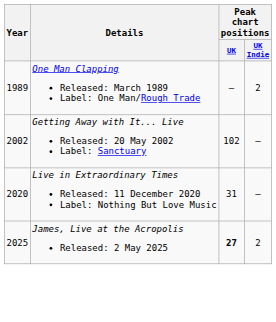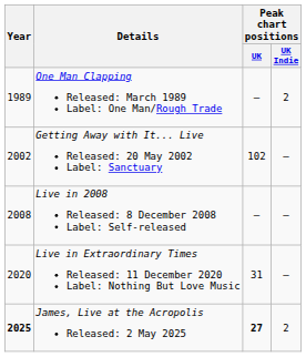 <table class="wikitable">
 <tr>
 <th rowspan="2">Year</th>
 <th rowspan="2">Details</th>
 <th colspan="2">Peak chart positions</th>
 </tr>
 <tr style="font-size:smaller; line-height:1.2">
 <th width="30"><a href='#'>UK</a><br></th>
 <th width="30"><a href='#'>UK Indie</a><br></th>
 </tr>
 <tr>
 <td>1989</td>
 <td><em><a href='#'>One Man Clapping</a></em><br><ul><li>Released: March 1989</li><li>Label: One Man/<a href='#'>Rough Trade</a></li></ul></td>
 <td align="center">—</td>
 <td align="center">2</td>
 </tr>
 <tr>
 <td>2002</td>
 <td><em>Getting Away with It... Live</em><br><ul><li>Released: 20 May 2002</li><li>Label: <a href='#'>Sanctuary</a></li></ul></td>
 <td align="center">102</td>
 <td align="center">—</td>
 </tr>
 <tr>
+<td>2008</td>
+<td><em>Live in 2008</em><br><ul><li>Released: 8 December 2008</li><li>Label: Self-released</li></ul></td>
+<td align="center">—</td>
+<td align="center">—</td>
+</tr>
+<tr>
 <td>2020</td>
 <td><em>Live in Extraordinary Times</em><br><ul><li>Released: 11 December 2020</li><li>Label: Nothing But Love Music</li></ul></td>
 <td align="center">31</td>
 <td align="center">—</td>
 </tr>
 <tr>
-<td>2025</td>
+<td><strong>2025</strong></td>
 <td><em>James, Live at the Acropolis</em><br><ul><li>Released: 2 May 2025</li></ul></td>
 <td align="center"><strong>27</strong></td>
 <td align="center">2</td>
 </tr>
 </table>
